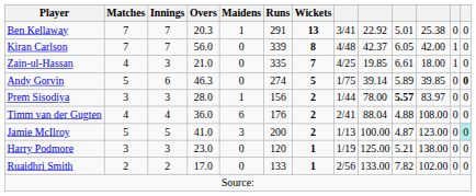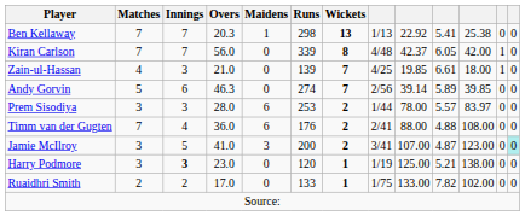 <table class="wikitable" style="text-align:center">
 <tr>
 <th>Player</th>
 <th>Matches</th>
 <th>Innings</th>
 <th>Overs</th>
 <th>Maidens</th>
 <th>Runs</th>
 <th>Wickets</th>
 <th></th>
 <th></th>
 <th></th>
 <th></th>
 <th></th>
 <th></th>
 </tr>
 <tr>
 <td align="left"><a href='#'>Ben Kellaway</a></td>
 <td>7</td>
 <td>7</td>
 <td>20.3</td>
 <td>1</td>
-<td>291</td>
+<td>298</td>
 <td><strong>13</strong></td>
-<td>3/41</td>
+<td>1/13</td>
 <td>22.92</td>
-<td>5.01</td>
+<td>5.41</td>
 <td>25.38</td>
 <td>0</td>
 <td>0</td>
 </tr>
 <tr>
 <td align="left"><a href='#'>Kiran Carlson</a></td>
 <td>7</td>
 <td>7</td>
 <td>56.0</td>
 <td>0</td>
 <td>339</td>
 <td><strong>8</strong></td>
 <td>4/48</td>
 <td>42.37</td>
 <td>6.05</td>
 <td>42.00</td>
 <td>1</td>
 <td>0</td>
 </tr>
 <tr>
 <td align="left"><a href='#'>Zain-ul-Hassan</a></td>
 <td>4</td>
 <td>3</td>
 <td>21.0</td>
 <td>0</td>
-<td>335</td>
+<td>139</td>
 <td><strong>7</strong></td>
 <td>4/25</td>
 <td>19.85</td>
 <td>6.61</td>
 <td>18.00</td>
 <td>1</td>
 <td>0</td>
 </tr>
 <tr>
 <td align="left"><a href='#'>Andy Gorvin</a></td>
 <td>5</td>
 <td>6</td>
 <td>46.3</td>
 <td>0</td>
 <td>274</td>
-<td><strong>5</strong></td>
-<td>1/75</td>
+<td><strong>7</strong></td>
+<td>2/56</td>
 <td>39.14</td>
 <td>5.89</td>
 <td>39.85</td>
 <td>0</td>
-<td><strong>0</strong></td>
+<td>0</td>
 </tr>
 <tr>
 <td align="left"><a href='#'>Prem Sisodiya</a></td>
 <td>3</td>
 <td>3</td>
 <td>28.0</td>
-<td>1</td>
-<td>156</td>
+<td>6</td>
+<td>253</td>
 <td><strong>2</strong></td>
 <td>1/44</td>
 <td>78.00</td>
-<td><strong>5.57</strong></td>
+<td>5.57</td>
 <td>83.97</td>
 <td>0</td>
 <td>0</td>
 </tr>
 <tr>
 <td align="left"><a href='#'>Timm van der Gugten</a></td>
-<td>4</td>
+<td>7</td>
 <td>4</td>
 <td>36.0</td>
 <td>6</td>
 <td>176</td>
 <td><strong>2</strong></td>
 <td>2/41</td>
-<td>88.04</td>
+<td>88.00</td>
 <td>4.88</td>
 <td>108.00</td>
 <td>0</td>
 <td>0</td>
 </tr>
 <tr>
 <td align="left"><a href='#'>Jamie McIlroy</a></td>
-<td>5</td>
+<td>3</td>
 <td>5</td>
 <td>41.0</td>
 <td>3</td>
 <td>200</td>
 <td><strong>2</strong></td>
-<td>1/13</td>
-<td>100.00</td>
+<td>3/41</td>
+<td>107.00</td>
 <td>4.87</td>
 <td>123.00</td>
 <td>0</td>
 <td style="background: paleturquoise;">0</td>
 </tr>
 <tr>
 <td align="left"><a href='#'>Harry Podmore</a></td>
 <td>3</td>
-<td>3</td>
+<td><strong>3</strong></td>
 <td>23.0</td>
 <td>0</td>
 <td>120</td>
 <td><strong>1</strong></td>
 <td>1/19</td>
 <td>125.00</td>
 <td>5.21</td>
 <td>138.00</td>
 <td>0</td>
 <td>0</td>
 </tr>
 <tr>
 <td align="left"><a href='#'>Ruaidhri Smith</a></td>
 <td>2</td>
 <td>2</td>
 <td>17.0</td>
 <td>0</td>
 <td>133</td>
 <td><strong>1</strong></td>
-<td>2/56</td>
+<td>1/75</td>
 <td>133.00</td>
 <td>7.82</td>
 <td>102.00</td>
 <td>0</td>
 <td>0</td>
 </tr>
 <tr>
 <td colspan="14">Source: </td>
 </tr>
 </table>
